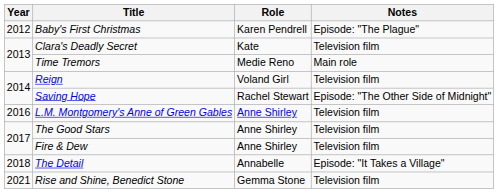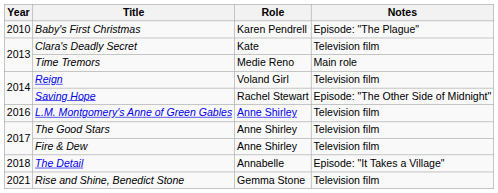 <table class="wikitable sortable">
 <tr>
 <th>Year</th>
 <th>Title</th>
 <th>Role</th>
 <th class="unsortable">Notes</th>
 </tr>
 <tr>
-<td>2012</td>
+<td>2010</td>
 <td><em>Baby's First Christmas</em></td>
 <td>Karen Pendrell</td>
 <td>Episode: "The Plague"</td>
 </tr>
 <tr>
 <td rowspan=2>2013</td>
 <td><em>Clara's Deadly Secret</em></td>
 <td>Kate</td>
 <td>Television film</td>
 </tr>
 <tr>
 <td><em>Time Tremors</em></td>
 <td>Medie Reno</td>
 <td>Main role</td>
 </tr>
 <tr>
 <td rowspan=2>2014</td>
 <td><em><a href='#'>Reign</a></em></td>
 <td>Voland Girl</td>
 <td>Television film</td>
 </tr>
 <tr>
 <td><em><a href='#'>Saving Hope</a></em></td>
 <td>Rachel Stewart</td>
 <td>Episode: "The Other Side of Midnight"</td>
 </tr>
 <tr>
 <td>2016</td>
 <td><em><a href='#'>L.M. Montgomery's Anne of Green Gables</a></em></td>
 <td><a href='#'>Anne Shirley</a></td>
 <td>Television film</td>
 </tr>
 <tr>
 <td rowspan=2>2017</td>
 <td data-sort-value="Good Stars, The"><em>The Good Stars</em></td>
 <td>Anne Shirley</td>
 <td>Television film</td>
 </tr>
 <tr>
 <td><em>Fire & Dew</em></td>
 <td>Anne Shirley</td>
 <td>Television film</td>
 </tr>
 <tr>
 <td>2018</td>
 <td data-sort-value="Detail, The"><em><a href='#'>The Detail</a></em></td>
 <td>Annabelle</td>
 <td>Episode: "It Takes a Village"</td>
 </tr>
 <tr>
 <td>2021</td>
 <td><em>Rise and Shine, Benedict Stone</em></td>
 <td>Gemma Stone</td>
 <td>Television film</td>
 </tr>
 </table>
